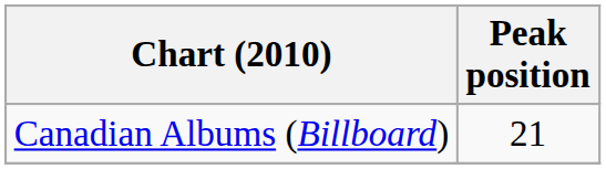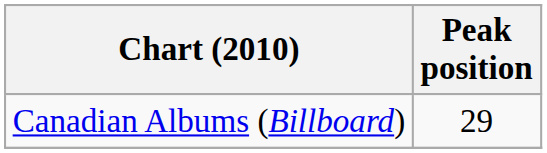 <table class="wikitable">
 <tr>
 <th>Chart (2010)</th>
 <th>Peak<br>position</th>
 </tr>
 <tr>
 <td><a href='#'>Canadian Albums</a> (<a href='#'><em>Billboard</em></a>)</td>
-<td align=center>21</td>
+<td align=center>29</td>
 </tr>
 <tr>
 </tr>
 </table>
